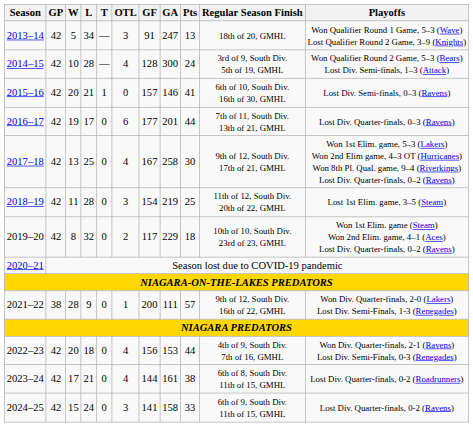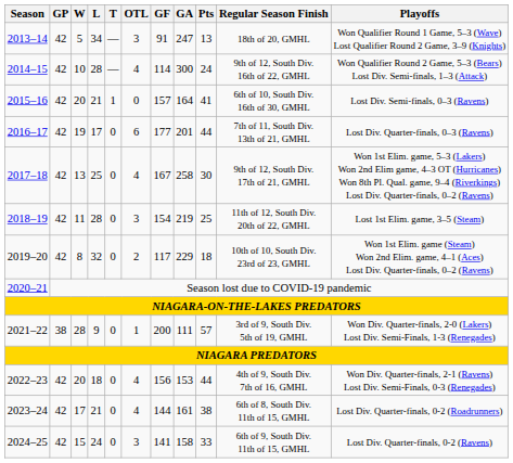 <table class="wikitable" style="text-align:center">
 <tr>
 <th>Season</th>
 <th>GP</th>
 <th>W</th>
 <th>L</th>
 <th>T</th>
 <th>OTL</th>
 <th>GF</th>
 <th>GA</th>
 <th>Pts</th>
 <th>Regular Season Finish</th>
 <th>Playoffs</th>
 </tr>
 <tr>
 <td><a href='#'>2013–14</a></td>
 <td>42</td>
 <td>5</td>
 <td>34</td>
 <td>—</td>
 <td>3</td>
 <td>91</td>
 <td>247</td>
 <td>13</td>
 <td><small> 18th of 20, GMHL </small></td>
 <td><small>Won Qualifier Round 1 Game, 5–3 (<a href='#'>Wave</a>)<br>Lost Qualifier Round 2 Game, 3–9 (<a href='#'>Knights</a>)</small></td>
 </tr>
 <tr>
 <td><a href='#'>2014–15</a></td>
 <td>42</td>
 <td>10</td>
 <td>28</td>
 <td>—</td>
 <td>4</td>
-<td>128</td>
+<td>114</td>
 <td>300</td>
 <td>24</td>
-<td><small> 3rd of 9, South Div.<br>5th of 19, GMHL </small></td>
+<td><small>9th of 12, South Div.<br>16th of 22, GMHL</small></td>
 <td><small>Won Qualifier Round 2 Game, 5–3 (<a href='#'>Bears</a>)<br>Lost Div. Semi-finals, 1–3 (<a href='#'>Attack</a>)</small></td>
 </tr>
 <tr>
 <td><a href='#'>2015–16</a></td>
 <td>42</td>
 <td>20</td>
 <td>21</td>
 <td>1</td>
 <td>0</td>
 <td>157</td>
-<td>146</td>
+<td>164</td>
 <td>41</td>
 <td><small> 6th of 10, South Div.<br>16th of 30, GMHL</small></td>
 <td><small>Lost Div. Semi-finals, 0–3 (<a href='#'>Ravens</a>)</small></td>
 </tr>
 <tr>
 <td><a href='#'>2016–17</a></td>
 <td>42</td>
 <td>19</td>
 <td>17</td>
 <td>0</td>
 <td>6</td>
 <td>177</td>
 <td>201</td>
 <td>44</td>
 <td><small> 7th of 11, South Div.<br>13th of 21, GMHL</small></td>
 <td><small>Lost Div. Quarter-finals, 0–3 (<a href='#'>Ravens</a>)</small></td>
 </tr>
 <tr>
 <td><a href='#'>2017–18</a></td>
 <td>42</td>
 <td>13</td>
 <td>25</td>
 <td>0</td>
 <td>4</td>
 <td>167</td>
 <td>258</td>
 <td>30</td>
 <td><small> 9th of 12, South Div.<br>17th of 21, GMHL</small></td>
 <td><small>Won 1st Elim. game, 5–3 (<a href='#'>Lakers</a>)<br>Won 2nd Elim game, 4–3 OT (<a href='#'>Hurricanes</a>)<br>Won 8th Pl. Qual. game, 9–4 (<a href='#'>Riverkings</a>)<br>Lost Div. Quarter-finals, 0–2 (<a href='#'>Ravens</a>)</small></td>
 </tr>
 <tr>
 <td><a href='#'>2018–19</a></td>
 <td>42</td>
 <td>11</td>
 <td>28</td>
 <td>0</td>
 <td>3</td>
 <td>154</td>
 <td>219</td>
 <td>25</td>
 <td><small> 11th of 12, South Div.<br>20th of 22, GMHL</small></td>
 <td><small>Lost 1st Elim. game, 3–5 (<a href='#'>Steam</a>)</small></td>
 </tr>
 <tr>
 <td>2019–20</td>
 <td>42</td>
 <td>8</td>
 <td>32</td>
 <td>0</td>
 <td>2</td>
 <td>117</td>
 <td>229</td>
 <td>18</td>
 <td><small>10th of 10, South Div.<br>23rd of 23, GMHL </small></td>
 <td><small>Won 1st Elim. game (<a href='#'>Steam</a>)<br>Won 2nd Elim. game, 4–1 (<a href='#'>Aces</a>)<br>Lost Div. Quarter-finals, 0–2 (<a href='#'>Ravens</a>)</small></td>
 </tr>
 <tr>
 <td><a href='#'>2020–21</a></td>
 <td colspan=10>Season lost due to COVID-19 pandemic</td>
 </tr>
 <tr bgcolor=gold>
 <td colspan="11"><strong><em>NIAGARA-ON-THE-LAKES PREDATORS</em></strong></td>
 </tr>
 <tr>
 <td>2021–22</td>
 <td>38</td>
 <td>28</td>
 <td>9</td>
 <td>0</td>
 <td>1</td>
 <td>200</td>
 <td>111</td>
 <td>57</td>
-<td><small>9th of 12, South Div.<br>16th of 22, GMHL</small></td>
+<td><small> 3rd of 9, South Div.<br>5th of 19, GMHL </small></td>
 <td><small>Won Div. Quarter-finals, 2-0 (<a href='#'>Lakers</a>)<br>Lost Div. Semi-Finals, 1-3 (<a href='#'>Renegades</a>)</small></td>
 </tr>
 <tr bgcolor=gold>
 <td colspan="11"><strong><em>NIAGARA PREDATORS</em></strong></td>
 </tr>
 <tr>
 <td>2022–23</td>
 <td>42</td>
 <td>20</td>
 <td>18</td>
 <td>0</td>
 <td>4</td>
 <td>156</td>
 <td>153</td>
 <td>44</td>
 <td><small> 4th of 9, South Div.<br>7th of 16, GMHL </small></td>
 <td><small>Won Div. Quarter-finals, 2-1 (<a href='#'>Ravens</a>)<br>Lost Div. Semi-Finals, 0-3 (<a href='#'>Renegades</a>)</small></td>
 </tr>
 <tr>
 <td>2023–24</td>
 <td>42</td>
 <td>17</td>
 <td>21</td>
 <td>0</td>
 <td>4</td>
 <td>144</td>
 <td>161</td>
 <td>38</td>
 <td><small> 6th of 8, South Div.<br>11th of 15, GMHL </small></td>
 <td><small>Lost Div. Quarter-finals, 0-2 (<a href='#'>Roadrunners</a>)</small></td>
 </tr>
 <tr>
 <td>2024–25</td>
 <td>42</td>
 <td>15</td>
 <td>24</td>
 <td>0</td>
 <td>3</td>
 <td>141</td>
 <td>158</td>
 <td>33</td>
 <td><small> 6th of 9, South Div.<br>11th of 15, GMHL</small></td>
 <td><small>Lost Div. Quarter-finals, 0-2 (<a href='#'>Ravens</a>)</small></td>
 </tr>
 </table>
